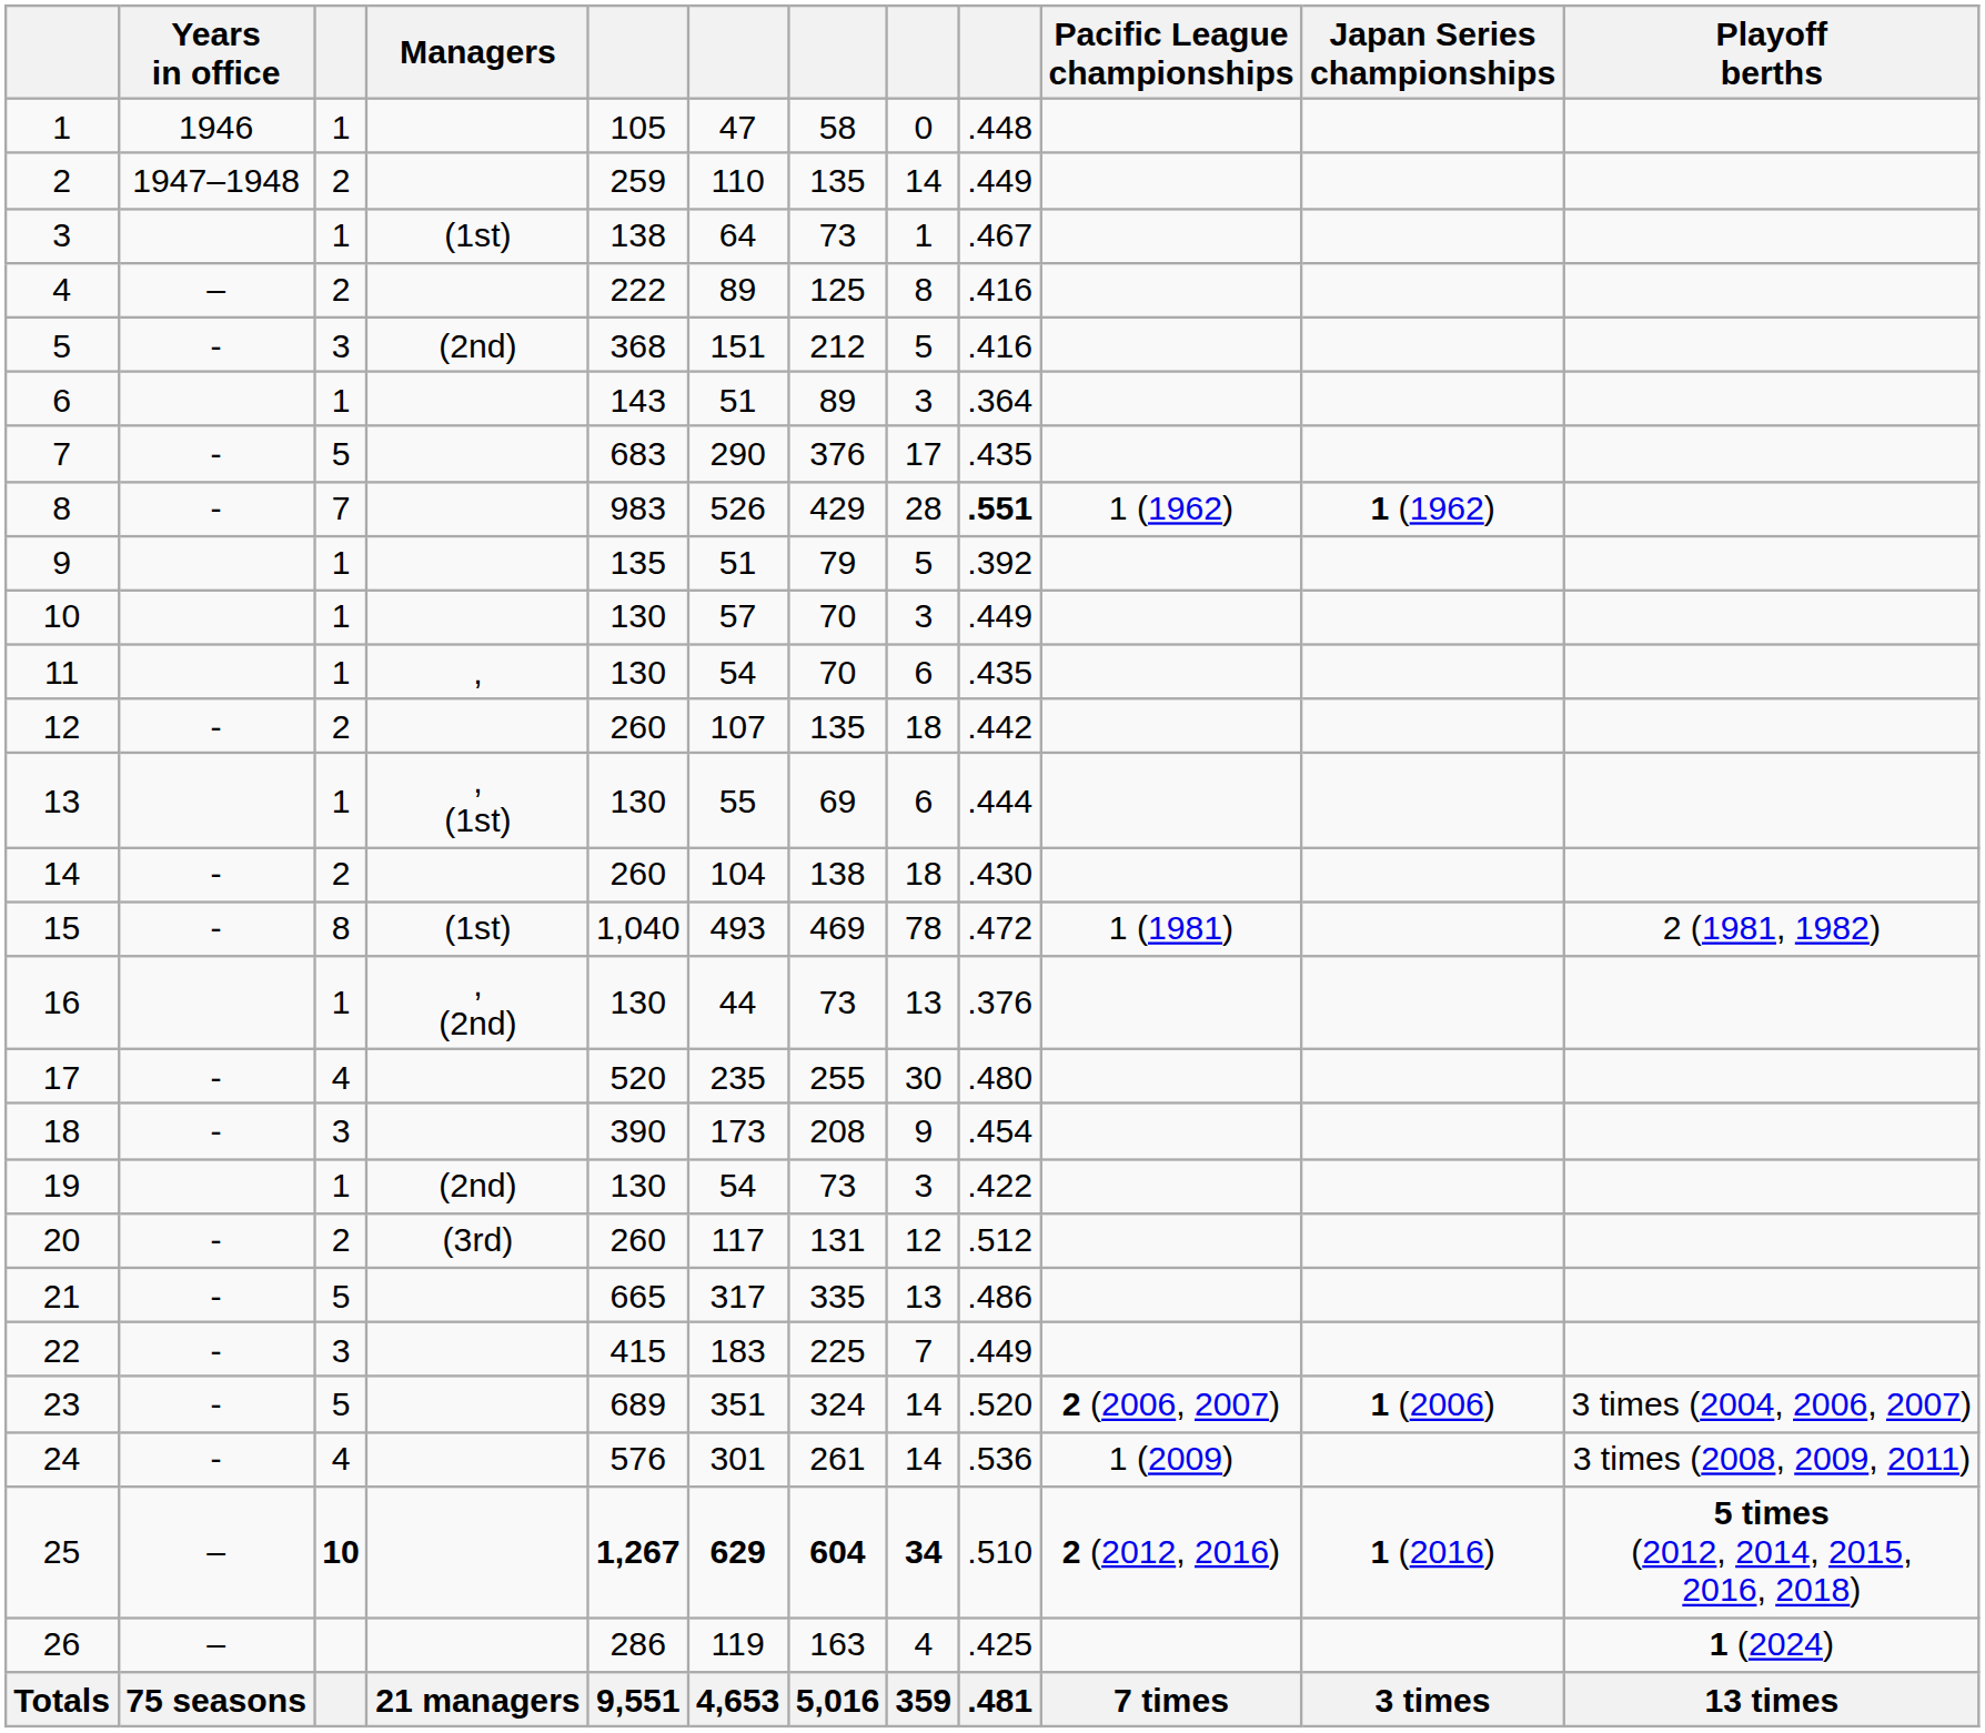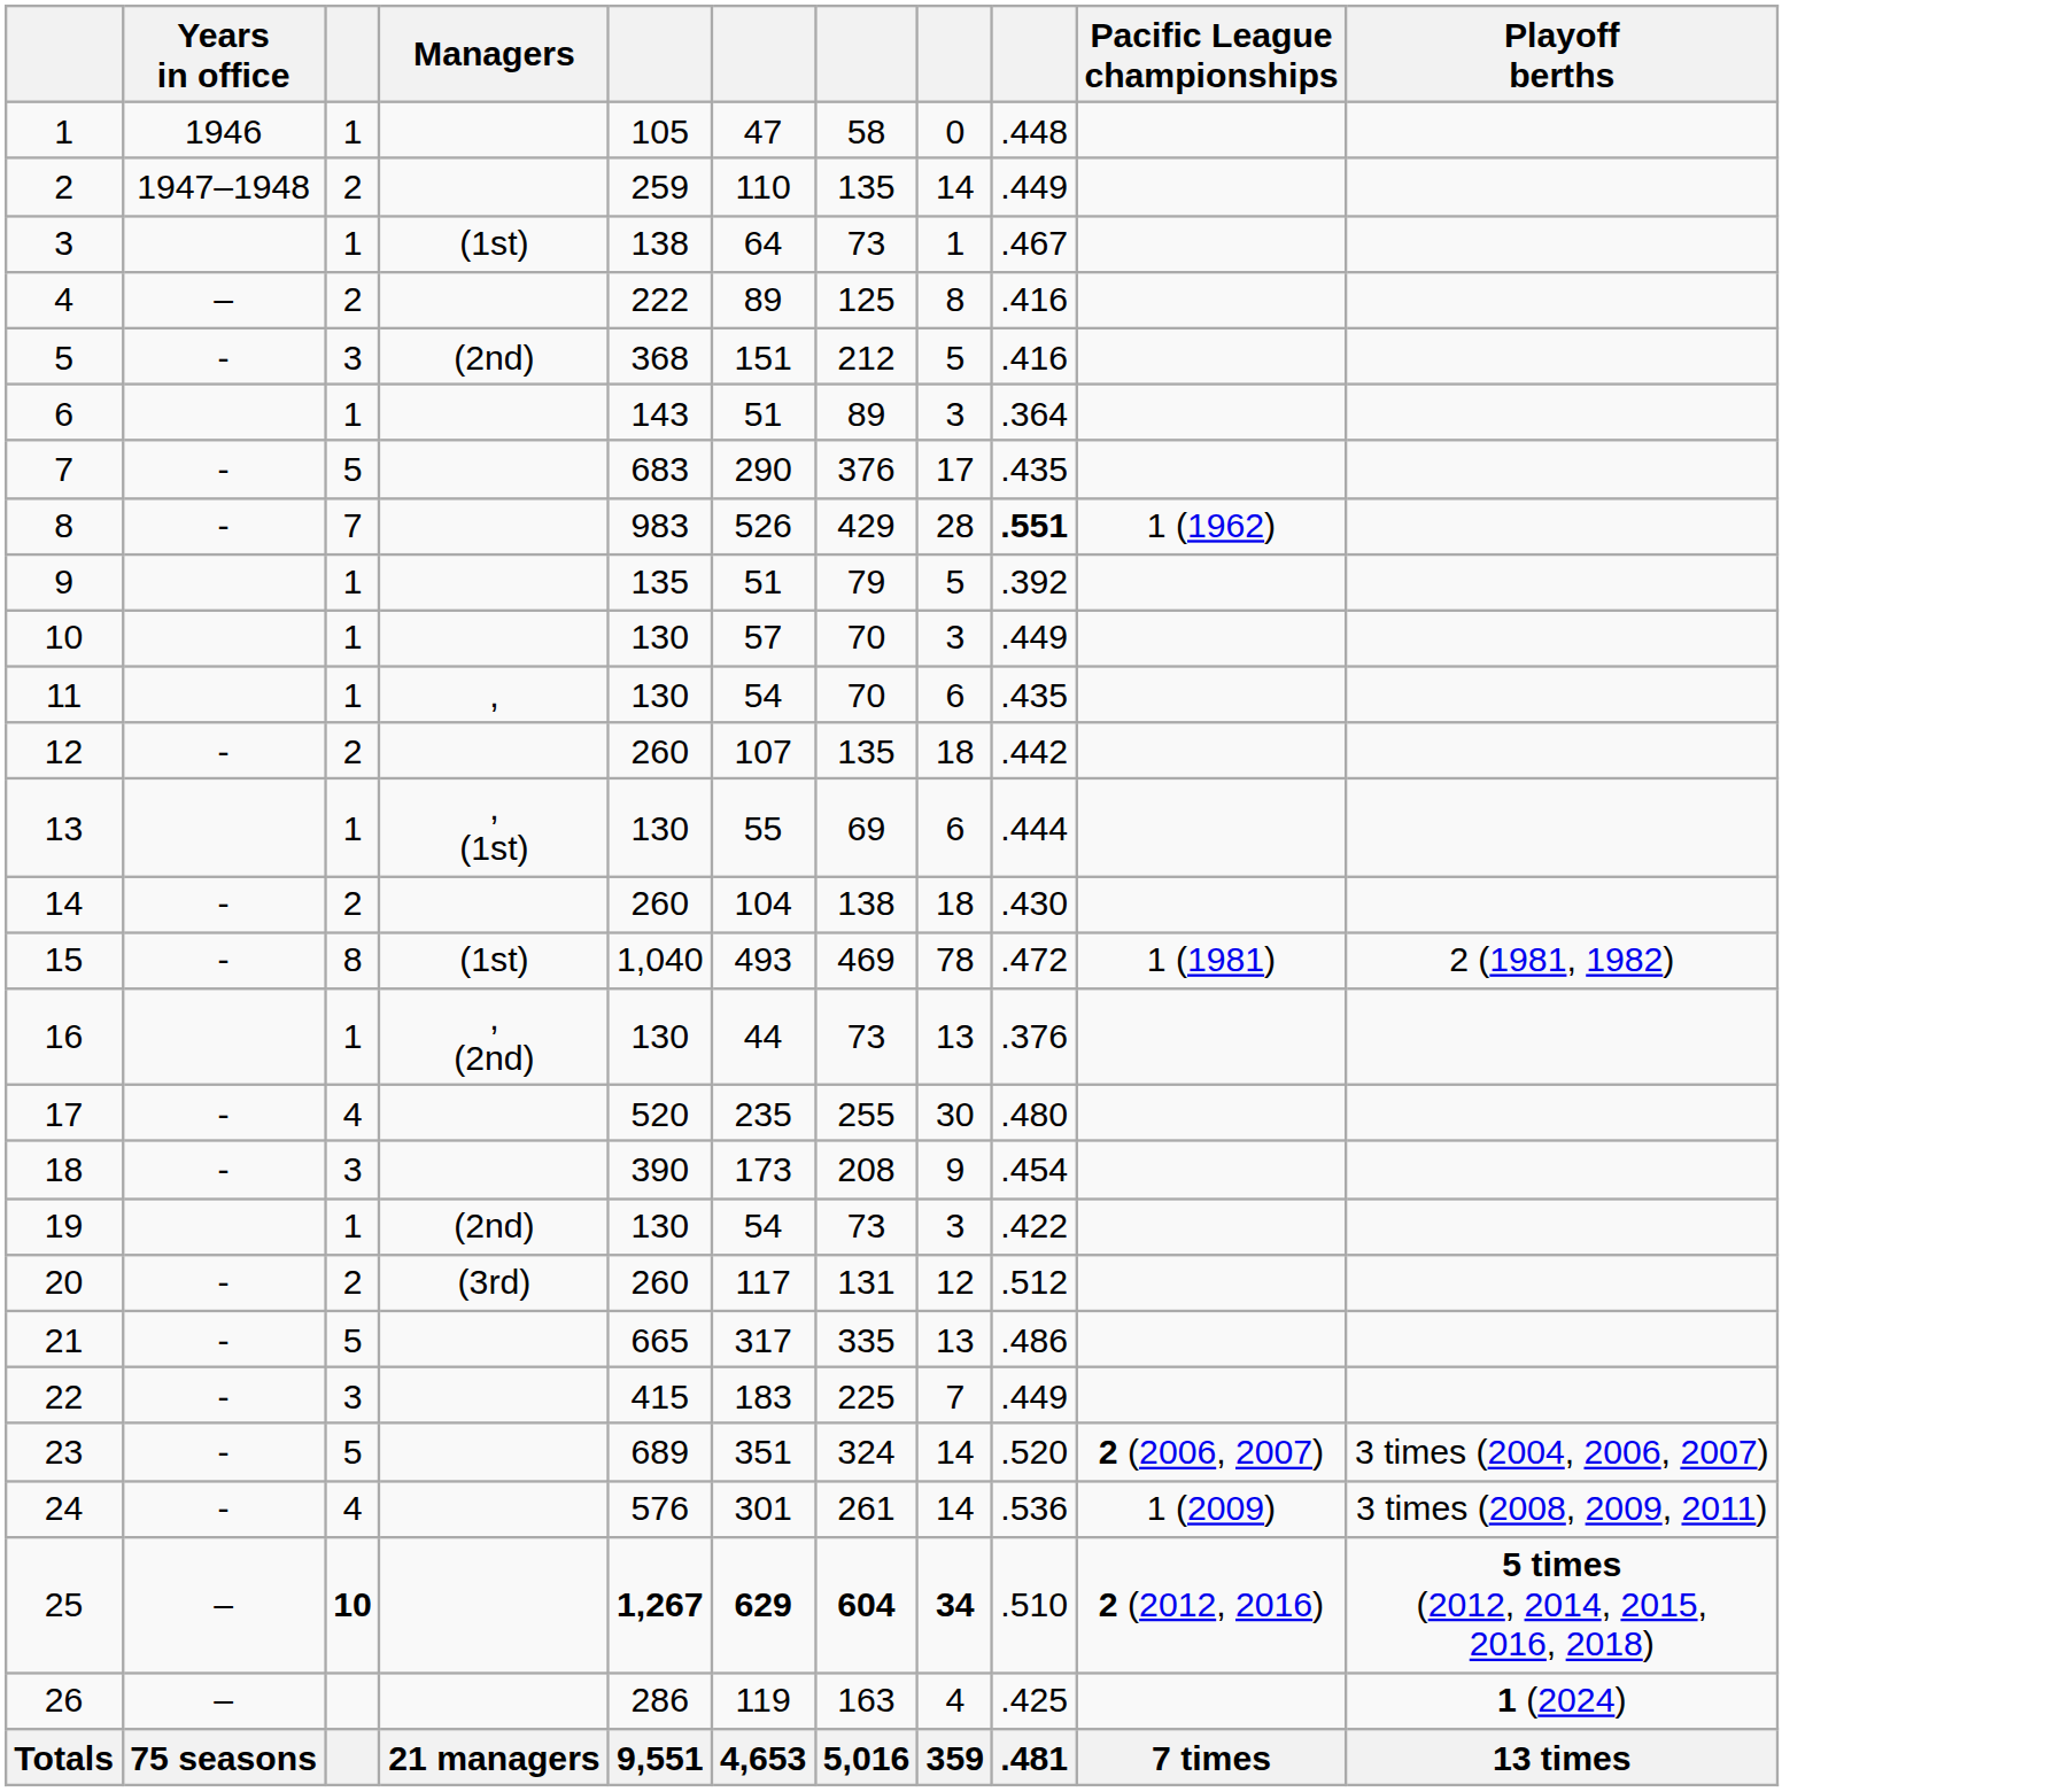 <table Class="wikitable sortable"style="text-align:center;white-space:nowrap; font-size: small;">
 <tr>
 <th></th>
 <th>Years<br>in office</th>
 <th></th>
 <th>Managers</th>
 <th></th>
 <th></th>
 <th></th>
 <th></th>
 <th></th>
 <th>Pacific League<br>championships</th>
-<th>Japan Series<br>championships</th>
 <th>Playoff<br>berths</th>
 </tr>
 <tr>
 <td>1</td>
 <td>1946</td>
 <td>1</td>
 <td></td>
 <td>105</td>
 <td>47</td>
 <td>58</td>
 <td>0</td>
 <td>.448</td>
-<td></td>
 <td></td>
 <td></td>
 </tr>
 <tr>
 <td>2</td>
 <td>1947–1948</td>
 <td>2</td>
 <td></td>
 <td>259</td>
 <td>110</td>
 <td>135</td>
 <td>14</td>
 <td>.449</td>
 <td></td>
 <td></td>
-<td></td>
 </tr>
 <tr>
 <td>3</td>
 <td></td>
 <td>1</td>
 <td> (1st)</td>
 <td>138</td>
 <td>64</td>
 <td>73</td>
 <td>1</td>
 <td>.467</td>
-<td></td>
 <td></td>
 <td></td>
 </tr>
 <tr>
 <td>4</td>
 <td>–</td>
 <td>2</td>
 <td></td>
 <td>222</td>
 <td>89</td>
 <td>125</td>
 <td>8</td>
 <td>.416</td>
 <td></td>
 <td></td>
-<td></td>
 </tr>
 <tr>
 <td>5</td>
 <td>-</td>
 <td>3</td>
 <td> (2nd)</td>
 <td>368</td>
 <td>151</td>
 <td>212</td>
 <td>5</td>
 <td>.416</td>
-<td></td>
 <td></td>
 <td></td>
 </tr>
 <tr>
 <td>6</td>
 <td></td>
 <td>1</td>
 <td></td>
 <td>143</td>
 <td>51</td>
 <td>89</td>
 <td>3</td>
 <td>.364</td>
 <td></td>
 <td></td>
-<td></td>
 </tr>
 <tr>
 <td>7</td>
 <td>-</td>
 <td>5</td>
 <td></td>
 <td>683</td>
 <td>290</td>
 <td>376</td>
 <td>17</td>
 <td>.435</td>
-<td></td>
 <td></td>
 <td></td>
 </tr>
 <tr>
 <td>8</td>
 <td>-</td>
 <td>7</td>
 <td></td>
 <td>983</td>
 <td>526</td>
 <td>429</td>
 <td>28</td>
 <td><strong>.551</strong></td>
 <td>1 (<a href='#'>1962</a>)</td>
-<td><strong>1</strong> (<a href='#'>1962</a>)</td>
 <td></td>
 </tr>
 <tr>
 <td>9</td>
 <td></td>
 <td>1</td>
 <td></td>
 <td>135</td>
 <td>51</td>
 <td>79</td>
 <td>5</td>
 <td>.392</td>
-<td></td>
 <td></td>
 <td></td>
 </tr>
 <tr>
 <td>10</td>
 <td></td>
 <td>1</td>
 <td></td>
 <td>130</td>
 <td>57</td>
 <td>70</td>
 <td>3</td>
 <td>.449</td>
 <td></td>
 <td></td>
-<td></td>
 </tr>
 <tr>
 <td>11</td>
 <td></td>
 <td>1</td>
 <td>,<br></td>
 <td>130</td>
 <td>54</td>
 <td>70</td>
 <td>6</td>
 <td>.435</td>
-<td></td>
 <td></td>
 <td></td>
 </tr>
 <tr>
 <td>12</td>
 <td>-</td>
 <td>2</td>
 <td></td>
 <td>260</td>
 <td>107</td>
 <td>135</td>
 <td>18</td>
 <td>.442</td>
 <td></td>
 <td></td>
-<td></td>
 </tr>
 <tr>
 <td>13</td>
 <td></td>
 <td>1</td>
 <td>,<br> (1st)</td>
 <td>130</td>
 <td>55</td>
 <td>69</td>
 <td>6</td>
 <td>.444</td>
-<td></td>
 <td></td>
 <td></td>
 </tr>
 <tr>
 <td>14</td>
 <td>-</td>
 <td>2</td>
 <td></td>
 <td>260</td>
 <td>104</td>
 <td>138</td>
 <td>18</td>
 <td>.430</td>
 <td></td>
 <td></td>
-<td></td>
 </tr>
 <tr>
 <td>15</td>
 <td>-</td>
 <td>8</td>
 <td> (1st)</td>
 <td>1,040</td>
 <td>493</td>
 <td>469</td>
 <td>78</td>
 <td>.472</td>
 <td>1 (<a href='#'>1981</a>)</td>
-<td></td>
 <td>2 (<a href='#'>1981</a>, <a href='#'>1982</a>)</td>
 </tr>
 <tr>
 <td>16</td>
 <td></td>
 <td>1</td>
 <td>,<br> (2nd)</td>
 <td>130</td>
 <td>44</td>
 <td>73</td>
 <td>13</td>
 <td>.376</td>
-<td></td>
 <td></td>
 <td></td>
 </tr>
 <tr>
 <td>17</td>
 <td>-</td>
 <td>4</td>
 <td></td>
 <td>520</td>
 <td>235</td>
 <td>255</td>
 <td>30</td>
 <td>.480</td>
 <td></td>
 <td></td>
-<td></td>
 </tr>
 <tr>
 <td>18</td>
 <td>-</td>
 <td>3</td>
 <td></td>
 <td>390</td>
 <td>173</td>
 <td>208</td>
 <td>9</td>
 <td>.454</td>
-<td></td>
 <td></td>
 <td></td>
 </tr>
 <tr>
 <td>19</td>
 <td></td>
 <td>1</td>
 <td> (2nd)</td>
 <td>130</td>
 <td>54</td>
 <td>73</td>
 <td>3</td>
 <td>.422</td>
 <td></td>
 <td></td>
-<td></td>
 </tr>
 <tr>
 <td>20</td>
 <td>-</td>
 <td>2</td>
 <td> (3rd)</td>
 <td>260</td>
 <td>117</td>
 <td>131</td>
 <td>12</td>
 <td>.512</td>
-<td></td>
 <td></td>
 <td></td>
 </tr>
 <tr>
 <td>21</td>
 <td>-</td>
 <td>5</td>
 <td></td>
 <td>665</td>
 <td>317</td>
 <td>335</td>
 <td>13</td>
 <td>.486</td>
 <td></td>
 <td></td>
-<td></td>
 </tr>
 <tr>
 <td>22</td>
 <td>-</td>
 <td>3</td>
 <td></td>
 <td>415</td>
 <td>183</td>
 <td>225</td>
 <td>7</td>
 <td>.449</td>
-<td></td>
 <td></td>
 <td></td>
 </tr>
 <tr>
 <td>23</td>
 <td>-</td>
 <td>5</td>
 <td></td>
 <td>689</td>
 <td>351</td>
 <td>324</td>
 <td>14</td>
 <td>.520</td>
 <td><strong>2</strong> (<a href='#'>2006</a>, <a href='#'>2007</a>)</td>
-<td><strong>1</strong> (<a href='#'>2006</a>)</td>
 <td>3 times (<a href='#'>2004</a>, <a href='#'>2006</a>, <a href='#'>2007</a>)</td>
 </tr>
 <tr>
 <td>24</td>
 <td>-</td>
 <td>4</td>
 <td></td>
 <td>576</td>
 <td>301</td>
 <td>261</td>
 <td>14</td>
 <td>.536</td>
 <td>1 (<a href='#'>2009</a>)</td>
-<td></td>
 <td>3 times (<a href='#'>2008</a>, <a href='#'>2009</a>, <a href='#'>2011</a>)</td>
 </tr>
 <tr>
 <td>25</td>
 <td>–</td>
 <td><strong>10</strong></td>
 <td></td>
 <td><strong>1,267</strong></td>
 <td><strong>629</strong></td>
 <td><strong>604</strong></td>
 <td><strong>34</strong></td>
 <td>.510</td>
 <td><strong>2</strong> (<a href='#'>2012</a>, <a href='#'>2016</a>)</td>
-<td><strong>1</strong> (<a href='#'>2016</a>)</td>
 <td><strong>5 times</strong><br>(<a href='#'>2012</a>, <a href='#'>2014</a>, <a href='#'>2015</a>,<br><a href='#'>2016</a>, <a href='#'>2018</a>)</td>
 </tr>
 <tr>
 <td>26</td>
 <td>–</td>
 <td></td>
 <td></td>
 <td>286</td>
 <td>119</td>
 <td>163</td>
 <td>4</td>
 <td>.425</td>
-<td></td>
 <td></td>
 <td><strong>1</strong> (<a href='#'>2024</a>)</td>
 </tr>
 <tr class="sortbottom">
 <th scope="row" style="text-align:center"><strong>Totals</strong></th>
 <th>75 seasons</th>
 <th></th>
 <th>21 managers</th>
 <th>9,551</th>
 <th>4,653</th>
 <th>5,016</th>
 <th>359</th>
 <th>.481</th>
 <th>7 times</th>
-<th>3 times</th>
 <th>13 times</th>
 </tr>
 </table>
